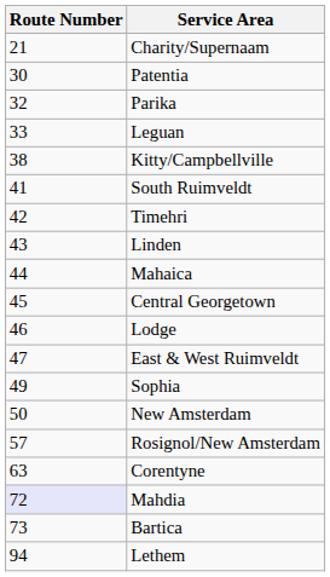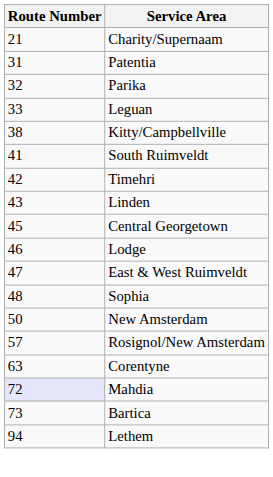 <table class="wikitable sortable">
 <tr>
 <th>Route Number</th>
 <th>Service Area</th>
 </tr>
 <tr>
 <td>21</td>
 <td>Charity/Supernaam</td>
 </tr>
 <tr>
-<td>30</td>
+<td>31</td>
 <td>Patentia</td>
 </tr>
 <tr>
 <td>32</td>
 <td>Parika</td>
 </tr>
 <tr>
 <td>33</td>
 <td>Leguan</td>
 </tr>
 <tr>
 <td>38</td>
 <td>Kitty/Campbellville</td>
 </tr>
 <tr>
 <td>41</td>
 <td>South Ruimveldt</td>
 </tr>
 <tr>
 <td>42</td>
 <td>Timehri</td>
 </tr>
 <tr>
 <td>43</td>
 <td>Linden</td>
 </tr>
 <tr>
-<td>44</td>
-<td>Mahaica</td>
-</tr>
-<tr>
 <td>45</td>
 <td>Central Georgetown</td>
 </tr>
 <tr>
 <td>46</td>
 <td>Lodge</td>
 </tr>
 <tr>
 <td>47</td>
 <td>East & West Ruimveldt</td>
 </tr>
 <tr>
-<td>49</td>
+<td>48</td>
 <td>Sophia</td>
 </tr>
 <tr>
 <td>50</td>
 <td>New Amsterdam</td>
 </tr>
 <tr>
 <td>57</td>
 <td>Rosignol/New Amsterdam</td>
 </tr>
 <tr>
 <td>63</td>
 <td>Corentyne</td>
 </tr>
 <tr>
 <td style="background: lavender;">72</td>
 <td>Mahdia</td>
 </tr>
 <tr>
 <td>73</td>
 <td>Bartica</td>
 </tr>
 <tr>
 <td>94</td>
 <td>Lethem</td>
 </tr>
 </table>
